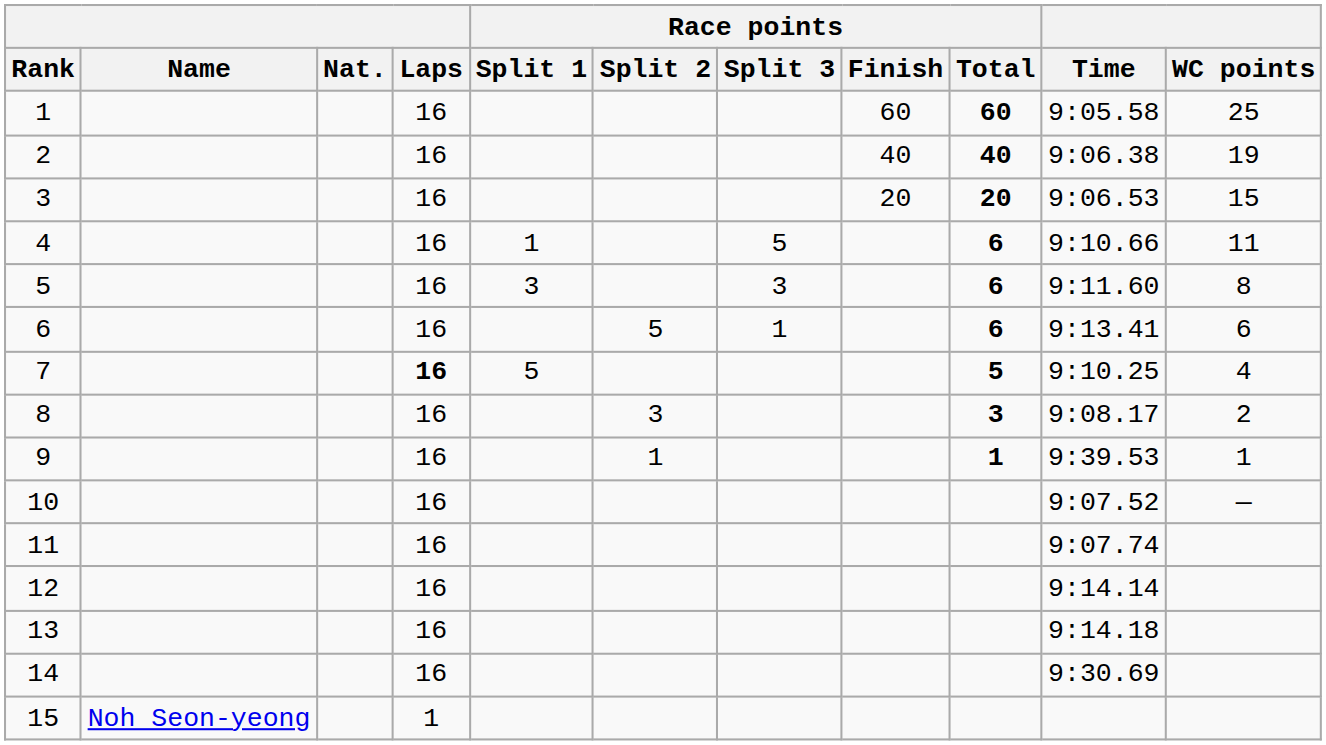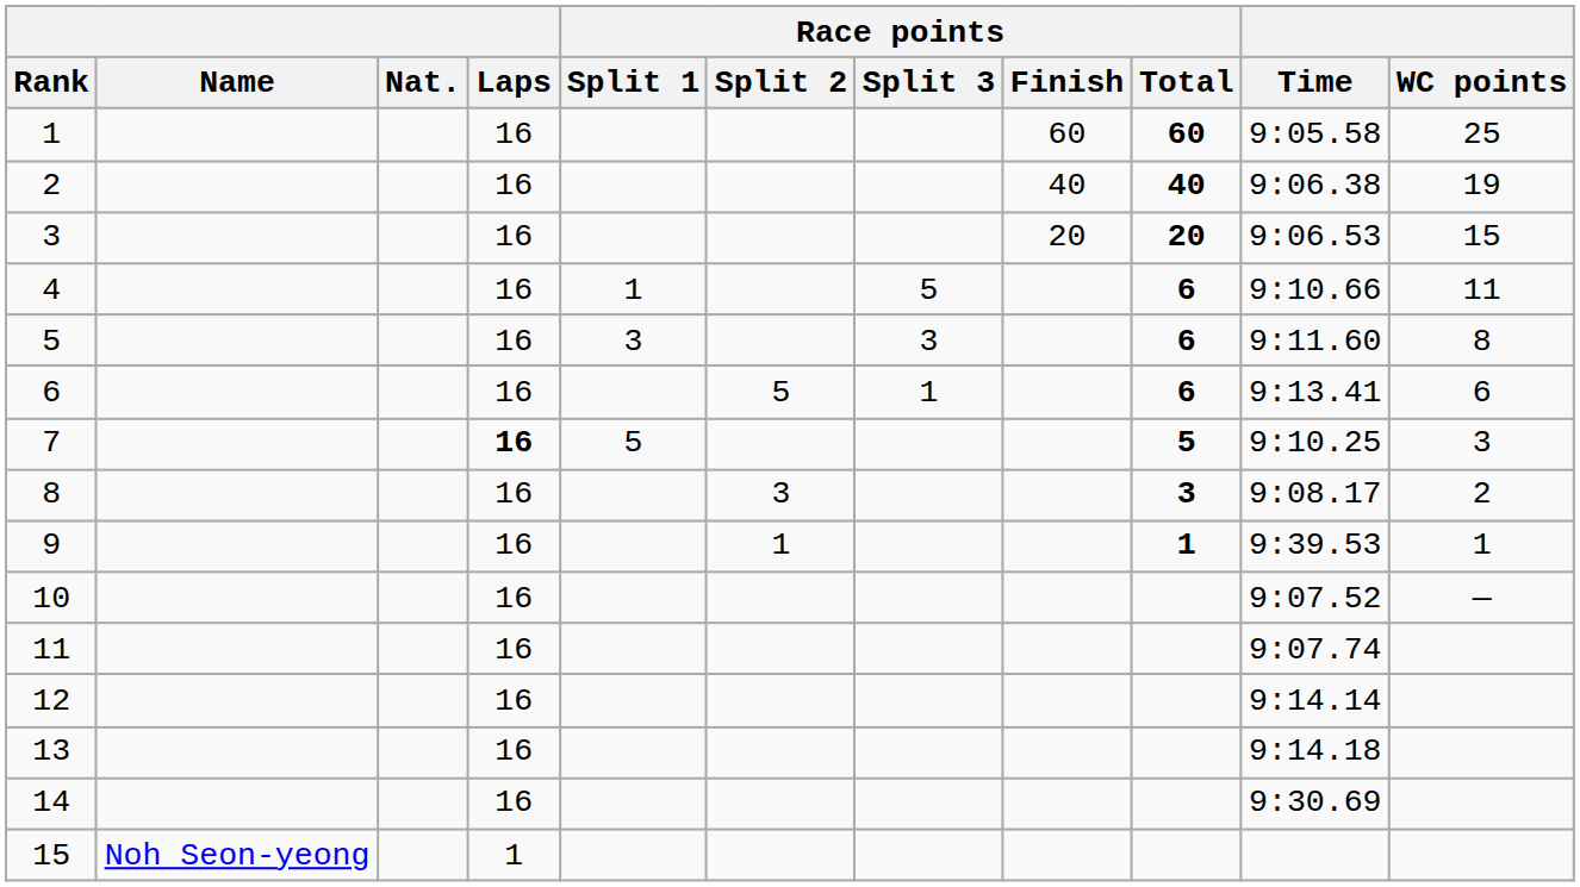 <table class="wikitable sortable" style="text-align:center">
 <tr>
 <th colspan=4></th>
 <th colspan=5>Race points</th>
 <th colspan=2></th>
 </tr>
 <tr>
 <th>Rank</th>
 <th>Name</th>
 <th>Nat.</th>
 <th>Laps</th>
 <th>Split 1</th>
 <th>Split 2</th>
 <th>Split 3</th>
 <th>Finish</th>
 <th>Total</th>
 <th>Time</th>
 <th>WC points</th>
 </tr>
 <tr>
 <td>1</td>
 <td align=left></td>
 <td></td>
 <td>16</td>
 <td></td>
 <td></td>
 <td></td>
 <td>60</td>
 <td><strong>60</strong></td>
 <td>9:05.58</td>
 <td>25</td>
 </tr>
 <tr>
 <td>2</td>
 <td align=left></td>
 <td></td>
 <td>16</td>
 <td></td>
 <td></td>
 <td></td>
 <td>40</td>
 <td><strong>40</strong></td>
 <td>9:06.38</td>
 <td>19</td>
 </tr>
 <tr>
 <td>3</td>
 <td align=left></td>
 <td></td>
 <td>16</td>
 <td></td>
 <td></td>
 <td></td>
 <td>20</td>
 <td><strong>20</strong></td>
 <td>9:06.53</td>
 <td>15</td>
 </tr>
 <tr>
 <td>4</td>
 <td align=left></td>
 <td></td>
 <td>16</td>
 <td>1</td>
 <td></td>
 <td>5</td>
 <td></td>
 <td><strong>6</strong></td>
 <td>9:10.66</td>
 <td>11</td>
 </tr>
 <tr>
 <td>5</td>
 <td align=left></td>
 <td></td>
 <td>16</td>
 <td>3</td>
 <td></td>
 <td>3</td>
 <td></td>
 <td><strong>6</strong></td>
 <td>9:11.60</td>
 <td>8</td>
 </tr>
 <tr>
 <td>6</td>
 <td align=left></td>
 <td></td>
 <td>16</td>
 <td></td>
 <td>5</td>
 <td>1</td>
 <td></td>
 <td><strong>6</strong></td>
 <td>9:13.41</td>
 <td>6</td>
 </tr>
 <tr>
 <td>7</td>
 <td align=left></td>
 <td></td>
 <td><strong>16</strong></td>
 <td>5</td>
 <td></td>
 <td></td>
 <td></td>
 <td><strong>5</strong></td>
 <td>9:10.25</td>
-<td>4</td>
+<td>3</td>
 </tr>
 <tr>
 <td>8</td>
 <td align=left></td>
 <td></td>
 <td>16</td>
 <td></td>
 <td>3</td>
 <td></td>
 <td></td>
 <td><strong>3</strong></td>
 <td>9:08.17</td>
 <td>2</td>
 </tr>
 <tr>
 <td>9</td>
 <td align=left></td>
 <td></td>
 <td>16</td>
 <td></td>
 <td>1</td>
 <td></td>
 <td></td>
 <td><strong>1</strong></td>
 <td>9:39.53</td>
 <td>1</td>
 </tr>
 <tr>
 <td>10</td>
 <td align=left></td>
 <td></td>
 <td>16</td>
 <td></td>
 <td></td>
 <td></td>
 <td></td>
 <td></td>
 <td>9:07.52</td>
 <td>—</td>
 </tr>
 <tr>
 <td>11</td>
 <td align=left></td>
 <td></td>
 <td>16</td>
 <td></td>
 <td></td>
 <td></td>
 <td></td>
 <td></td>
 <td>9:07.74</td>
 <td></td>
 </tr>
 <tr>
 <td>12</td>
 <td align=left></td>
 <td></td>
 <td>16</td>
 <td></td>
 <td></td>
 <td></td>
 <td></td>
 <td></td>
 <td>9:14.14</td>
 <td></td>
 </tr>
 <tr>
 <td>13</td>
 <td align=left></td>
 <td></td>
 <td>16</td>
 <td></td>
 <td></td>
 <td></td>
 <td></td>
 <td></td>
 <td>9:14.18</td>
 <td></td>
 </tr>
 <tr>
 <td>14</td>
 <td align=left></td>
 <td></td>
 <td>16</td>
 <td></td>
 <td></td>
 <td></td>
 <td></td>
 <td></td>
 <td>9:30.69</td>
 <td></td>
 </tr>
 <tr>
 <td>15</td>
 <td align=left><a href='#'>Noh Seon-yeong</a></td>
 <td></td>
 <td>1</td>
 <td></td>
 <td></td>
 <td></td>
 <td></td>
 <td></td>
 <td></td>
 <td></td>
 </tr>
 </table>
